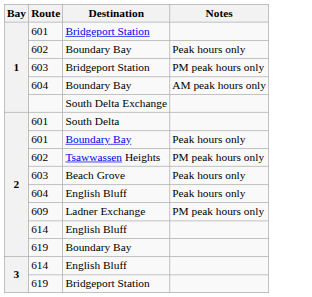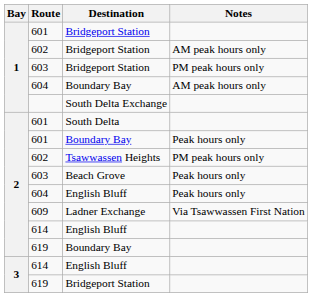 <table class="wikitable">
 <tr>
 <th>Bay</th>
 <th>Route</th>
 <th>Destination</th>
 <th>Notes</th>
 </tr>
 <tr>
 <th rowspan=5>1</th>
 <td>601</td>
 <td><a href='#'>Bridgeport Station</a></td>
 <td></td>
 </tr>
 <tr>
 <td>602</td>
-<td>Boundary Bay</td>
-<td>Peak hours only</td>
+<td>Bridgeport Station</td>
+<td>AM peak hours only</td>
 </tr>
 <tr>
 <td>603</td>
 <td>Bridgeport Station</td>
 <td>PM peak hours only</td>
 </tr>
 <tr>
 <td>604</td>
 <td>Boundary Bay</td>
 <td>AM peak hours only</td>
 </tr>
 <tr>
 <td></td>
 <td>South Delta Exchange</td>
 <td></td>
 </tr>
 <tr>
 <th rowspan=8>2</th>
 <td>601</td>
 <td>South Delta</td>
 <td></td>
 </tr>
 <tr>
 <td>601</td>
 <td><a href='#'>Boundary Bay</a></td>
 <td>Peak hours only</td>
 </tr>
 <tr>
 <td>602</td>
 <td><a href='#'>Tsawwassen</a> Heights</td>
 <td>PM peak hours only</td>
 </tr>
 <tr>
 <td>603</td>
 <td>Beach Grove</td>
 <td>Peak hours only</td>
 </tr>
 <tr>
 <td>604</td>
 <td>English Bluff</td>
 <td>Peak hours only</td>
 </tr>
 <tr>
 <td>609</td>
 <td>Ladner Exchange</td>
-<td>PM peak hours only</td>
+<td>Via Tsawwassen First Nation</td>
 </tr>
 <tr>
 <td>614</td>
 <td>English Bluff</td>
 <td></td>
 </tr>
 <tr>
 <td>619</td>
 <td>Boundary Bay</td>
 <td></td>
 </tr>
 <tr>
 <th rowspan=2>3</th>
 <td>614</td>
 <td>English Bluff</td>
 <td></td>
 </tr>
 <tr>
 <td>619</td>
 <td>Bridgeport Station</td>
 <td></td>
 </tr>
 </table>
